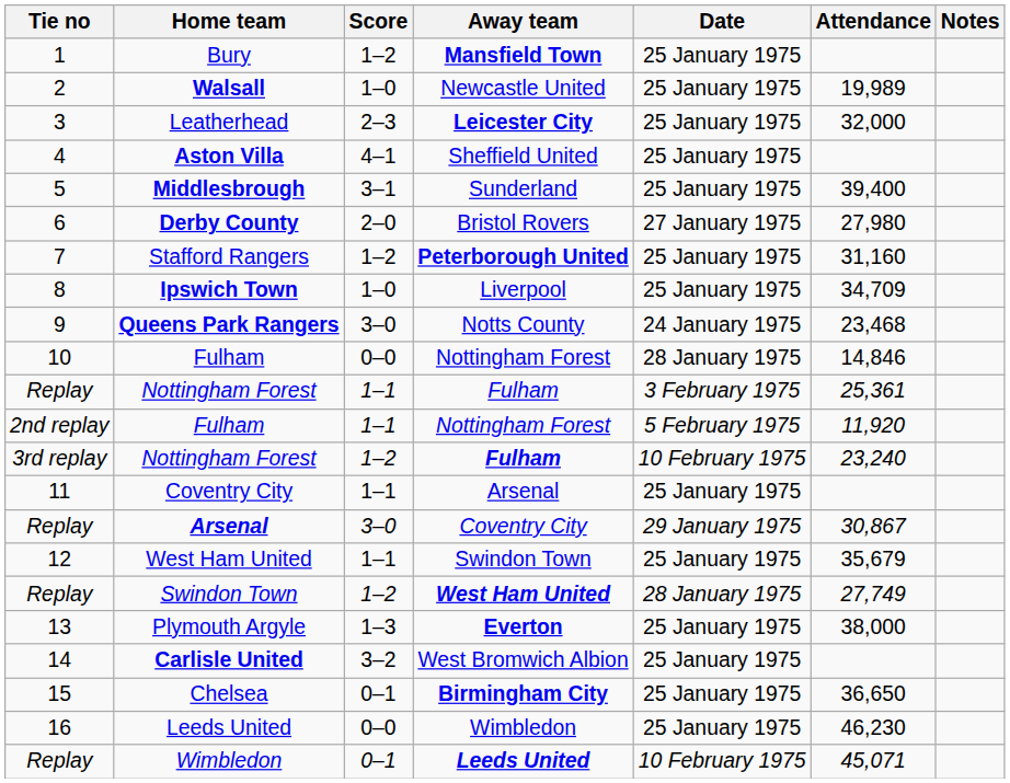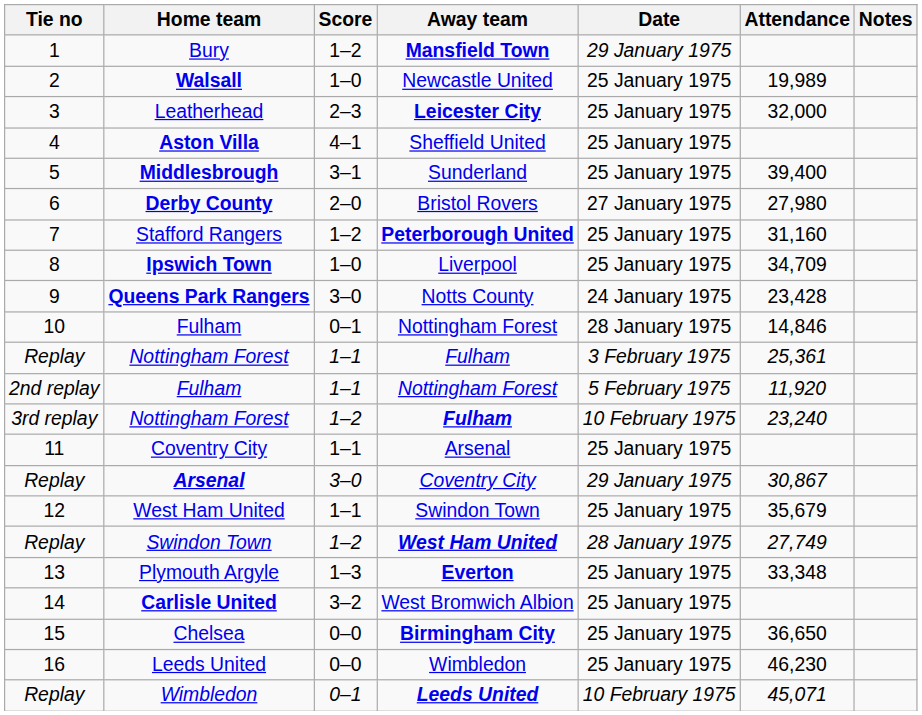 <table class="wikitable" style="text-align: center">
 <tr>
 <th>Tie no</th>
 <th>Home team</th>
 <th>Score</th>
 <th>Away team</th>
 <th>Date</th>
 <th>Attendance</th>
 <th>Notes</th>
 </tr>
 <tr>
 <td>1</td>
 <td><a href='#'>Bury</a></td>
 <td>1–2</td>
 <td><strong><a href='#'>Mansfield Town</a></strong></td>
-<td>25 January 1975</td>
+<td><em>29 January 1975</em></td>
 <td></td>
 <td></td>
 </tr>
 <tr>
 <td>2</td>
 <td><strong><a href='#'>Walsall</a></strong></td>
 <td>1–0</td>
 <td><a href='#'>Newcastle United</a></td>
 <td>25 January 1975</td>
 <td>19,989</td>
 <td></td>
 </tr>
 <tr>
 <td>3</td>
 <td><a href='#'>Leatherhead</a></td>
 <td>2–3</td>
 <td><strong><a href='#'>Leicester City</a></strong></td>
 <td>25 January 1975</td>
 <td>32,000</td>
 <td></td>
 </tr>
 <tr>
 <td>4</td>
 <td><strong><a href='#'>Aston Villa</a></strong></td>
 <td>4–1</td>
 <td><a href='#'>Sheffield United</a></td>
 <td>25 January 1975</td>
 <td></td>
 <td></td>
 </tr>
 <tr>
 <td>5</td>
 <td><strong><a href='#'>Middlesbrough</a></strong></td>
 <td>3–1</td>
 <td><a href='#'>Sunderland</a></td>
 <td>25 January 1975</td>
 <td>39,400</td>
 <td></td>
 </tr>
 <tr>
 <td>6</td>
 <td><strong><a href='#'>Derby County</a></strong></td>
 <td>2–0</td>
 <td><a href='#'>Bristol Rovers</a></td>
 <td>27 January 1975</td>
 <td>27,980</td>
 <td></td>
 </tr>
 <tr>
 <td>7</td>
 <td><a href='#'>Stafford Rangers</a></td>
 <td>1–2</td>
 <td><strong><a href='#'>Peterborough United</a></strong></td>
 <td>25 January 1975</td>
 <td>31,160</td>
 <td></td>
 </tr>
 <tr>
 <td>8</td>
 <td><strong><a href='#'>Ipswich Town</a></strong></td>
 <td>1–0</td>
 <td><a href='#'>Liverpool</a></td>
 <td>25 January 1975</td>
 <td>34,709</td>
 <td></td>
 </tr>
 <tr>
 <td>9</td>
 <td><strong><a href='#'>Queens Park Rangers</a></strong></td>
 <td>3–0</td>
 <td><a href='#'>Notts County</a></td>
 <td>24 January 1975</td>
-<td>23,468</td>
+<td>23,428</td>
 <td></td>
 </tr>
 <tr>
 <td>10</td>
 <td><a href='#'>Fulham</a></td>
-<td>0–0</td>
+<td>0–1</td>
 <td><a href='#'>Nottingham Forest</a></td>
 <td>28 January 1975</td>
 <td>14,846</td>
 <td></td>
 </tr>
 <tr>
 <td><em>Replay</em></td>
 <td><em><a href='#'>Nottingham Forest</a></em></td>
 <td><em>1–1</em></td>
 <td><em><a href='#'>Fulham</a></em></td>
 <td><em>3 February 1975</em></td>
 <td><em>25,361</em></td>
 <td></td>
 </tr>
 <tr>
 <td><em>2nd replay</em></td>
 <td><em><a href='#'>Fulham</a></em></td>
 <td><em>1–1</em></td>
 <td><em><a href='#'>Nottingham Forest</a></em></td>
 <td><em>5 February 1975</em></td>
 <td><em>11,920</em></td>
 <td></td>
 </tr>
 <tr>
 <td><em>3rd replay</em></td>
 <td><em><a href='#'>Nottingham Forest</a></em></td>
 <td><em>1–2</em></td>
 <td><strong><em><a href='#'>Fulham</a></em></strong></td>
 <td><em>10 February 1975</em></td>
 <td><em>23,240</em></td>
 <td></td>
 </tr>
 <tr>
 <td>11</td>
 <td><a href='#'>Coventry City</a></td>
 <td>1–1</td>
 <td><a href='#'>Arsenal</a></td>
 <td>25 January 1975</td>
 <td></td>
 <td></td>
 </tr>
 <tr>
 <td><em>Replay</em></td>
 <td><strong><em><a href='#'>Arsenal</a></em></strong></td>
 <td><em>3–0</em></td>
 <td><em><a href='#'>Coventry City</a></em></td>
 <td><em>29 January 1975</em></td>
 <td><em>30,867</em></td>
 <td></td>
 </tr>
 <tr>
 <td>12</td>
 <td><a href='#'>West Ham United</a></td>
 <td>1–1</td>
 <td><a href='#'>Swindon Town</a></td>
 <td>25 January 1975</td>
 <td>35,679</td>
 <td></td>
 </tr>
 <tr>
 <td><em>Replay</em></td>
 <td><em><a href='#'>Swindon Town</a></em></td>
 <td><em>1–2</em></td>
 <td><strong><em><a href='#'>West Ham United</a></em></strong></td>
 <td><em>28 January 1975</em></td>
 <td><em>27,749</em></td>
 <td></td>
 </tr>
 <tr>
 <td>13</td>
 <td><a href='#'>Plymouth Argyle</a></td>
 <td>1–3</td>
 <td><strong><a href='#'>Everton</a></strong></td>
 <td>25 January 1975</td>
-<td>38,000</td>
+<td>33,348</td>
 <td></td>
 </tr>
 <tr>
 <td>14</td>
 <td><strong><a href='#'>Carlisle United</a></strong></td>
 <td>3–2</td>
 <td><a href='#'>West Bromwich Albion</a></td>
 <td>25 January 1975</td>
 <td></td>
 <td></td>
 </tr>
 <tr>
 <td>15</td>
 <td><a href='#'>Chelsea</a></td>
-<td>0–1</td>
+<td>0–0</td>
 <td><strong><a href='#'>Birmingham City</a></strong></td>
 <td>25 January 1975</td>
 <td>36,650</td>
 <td></td>
 </tr>
 <tr>
 <td>16</td>
 <td><a href='#'>Leeds United</a></td>
 <td>0–0</td>
 <td><a href='#'>Wimbledon</a></td>
 <td>25 January 1975</td>
 <td>46,230</td>
 <td></td>
 </tr>
 <tr>
 <td><em>Replay</em></td>
 <td><em><a href='#'>Wimbledon</a></em></td>
 <td><em>0–1</em></td>
 <td><strong><em><a href='#'>Leeds United</a></em></strong></td>
 <td><em>10 February 1975</em></td>
 <td><em>45,071</em></td>
 <td></td>
 </tr>
 </table>
